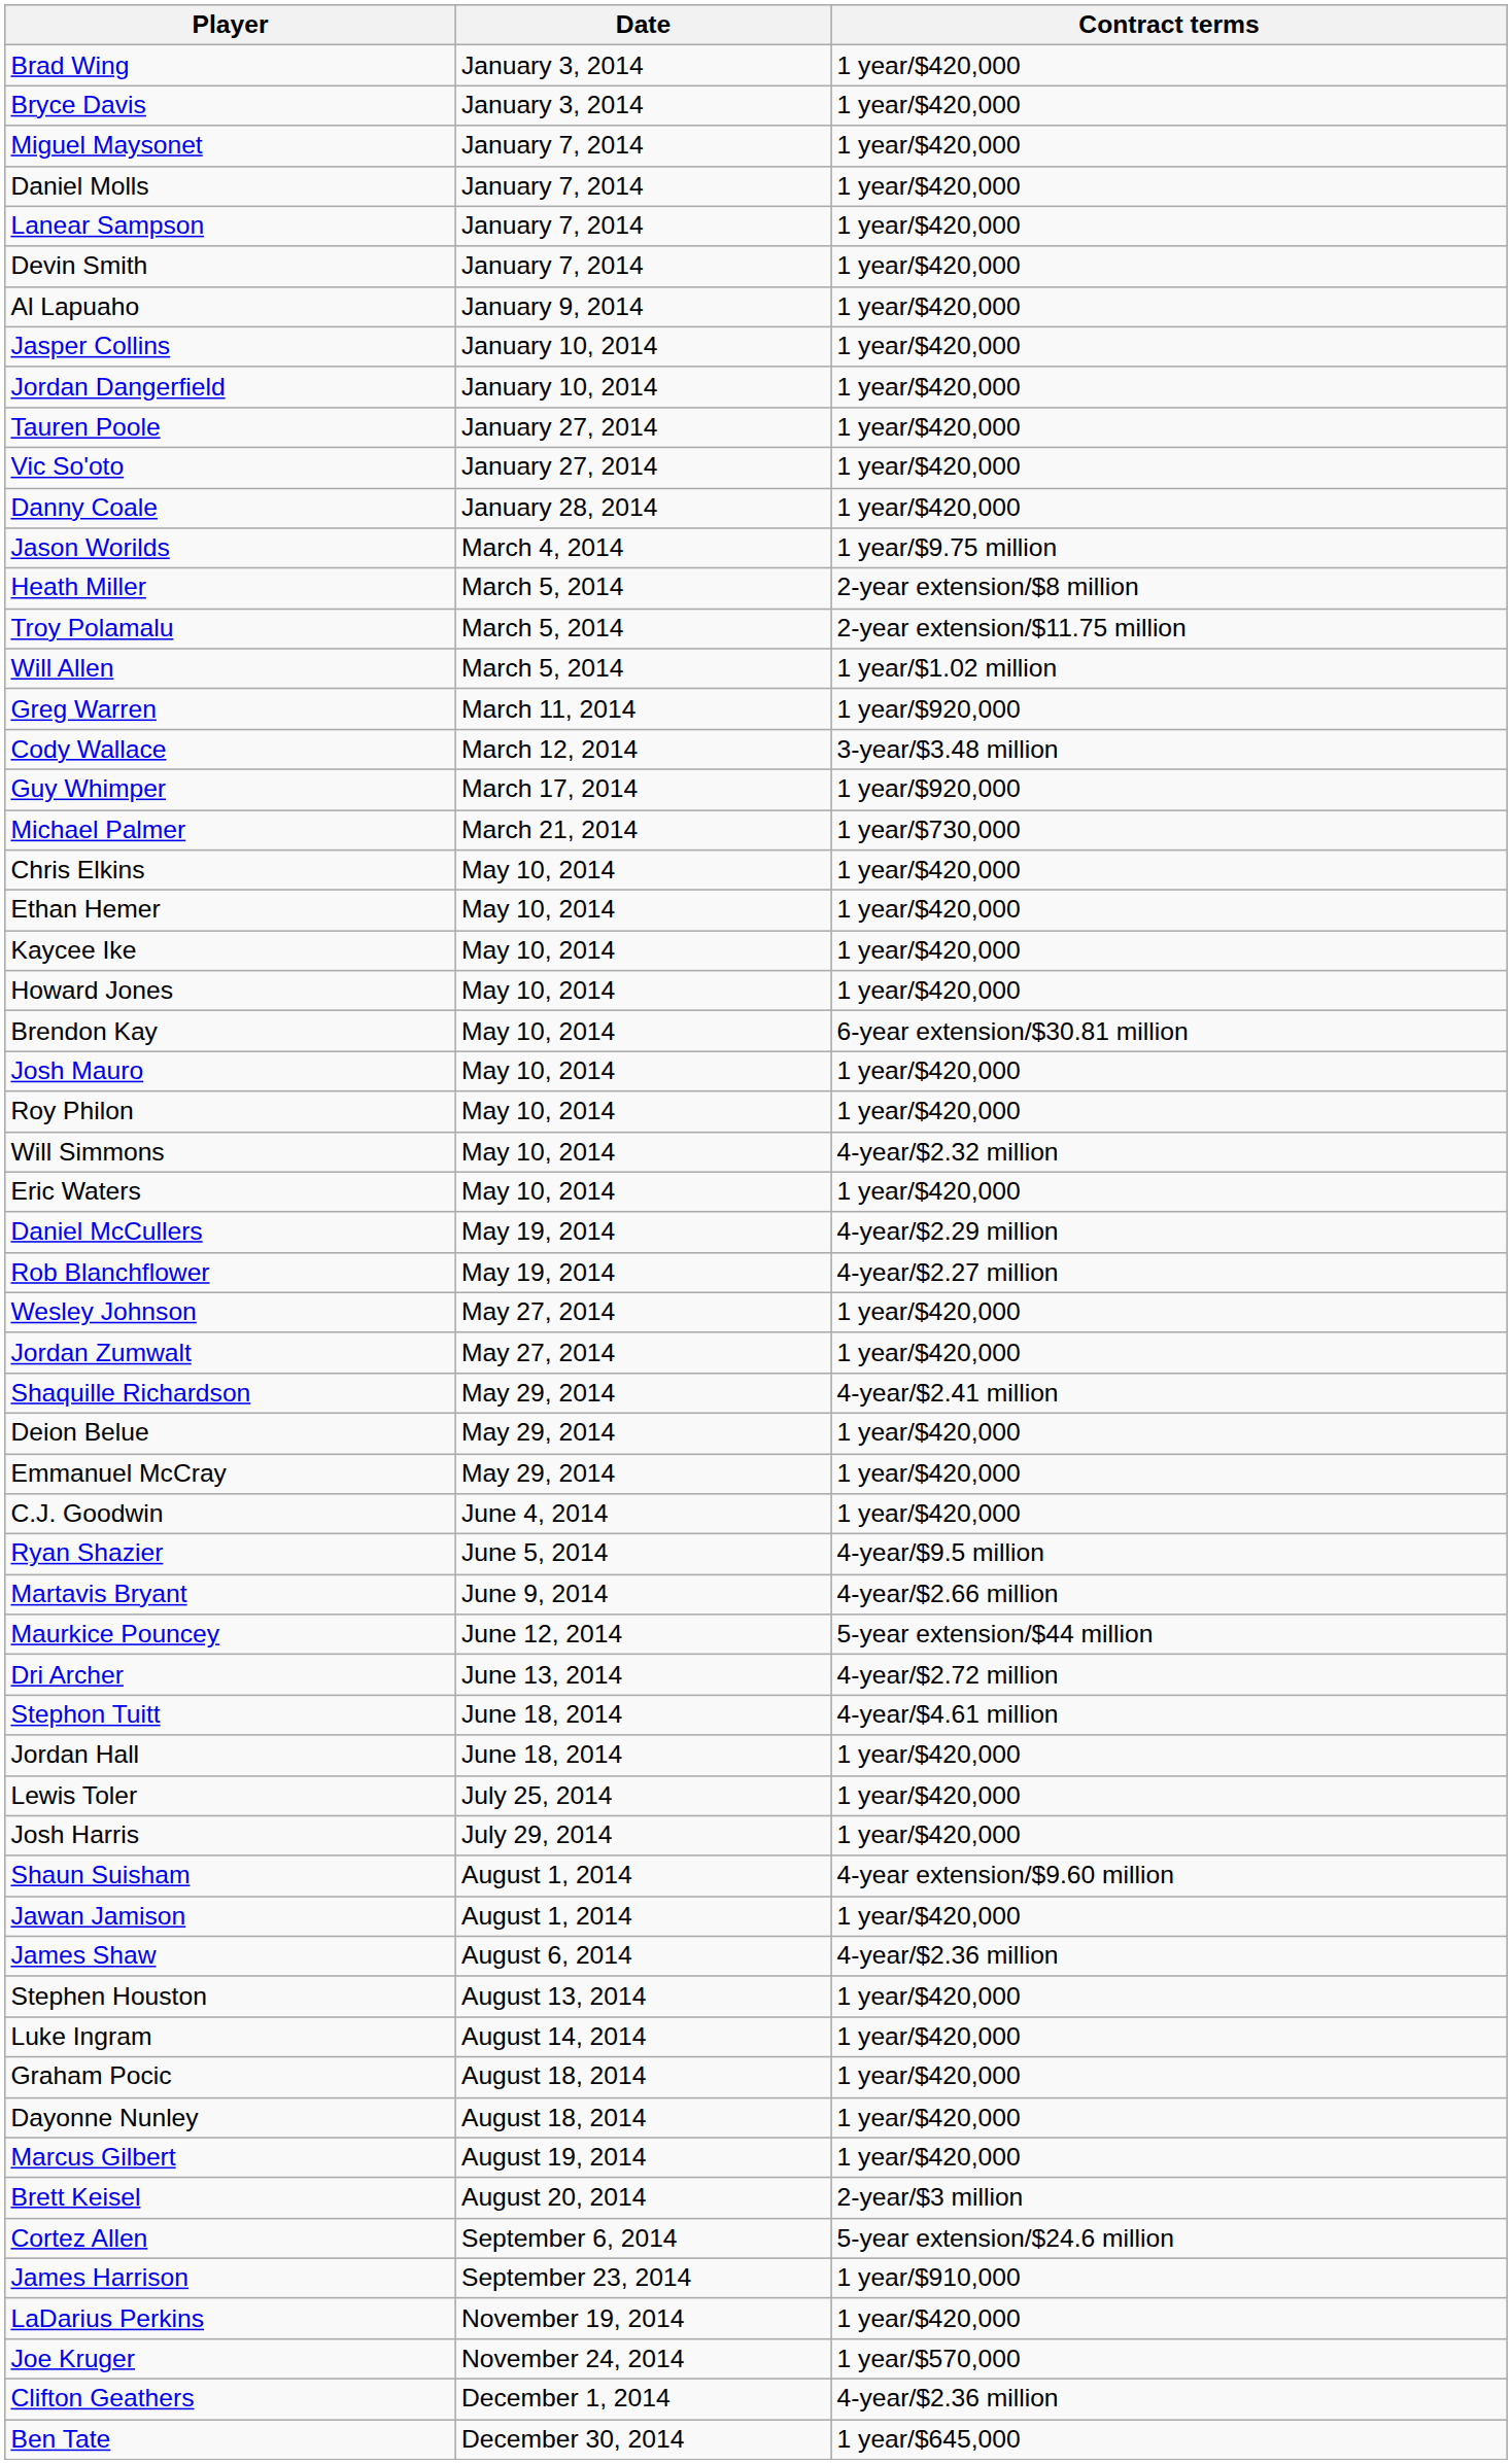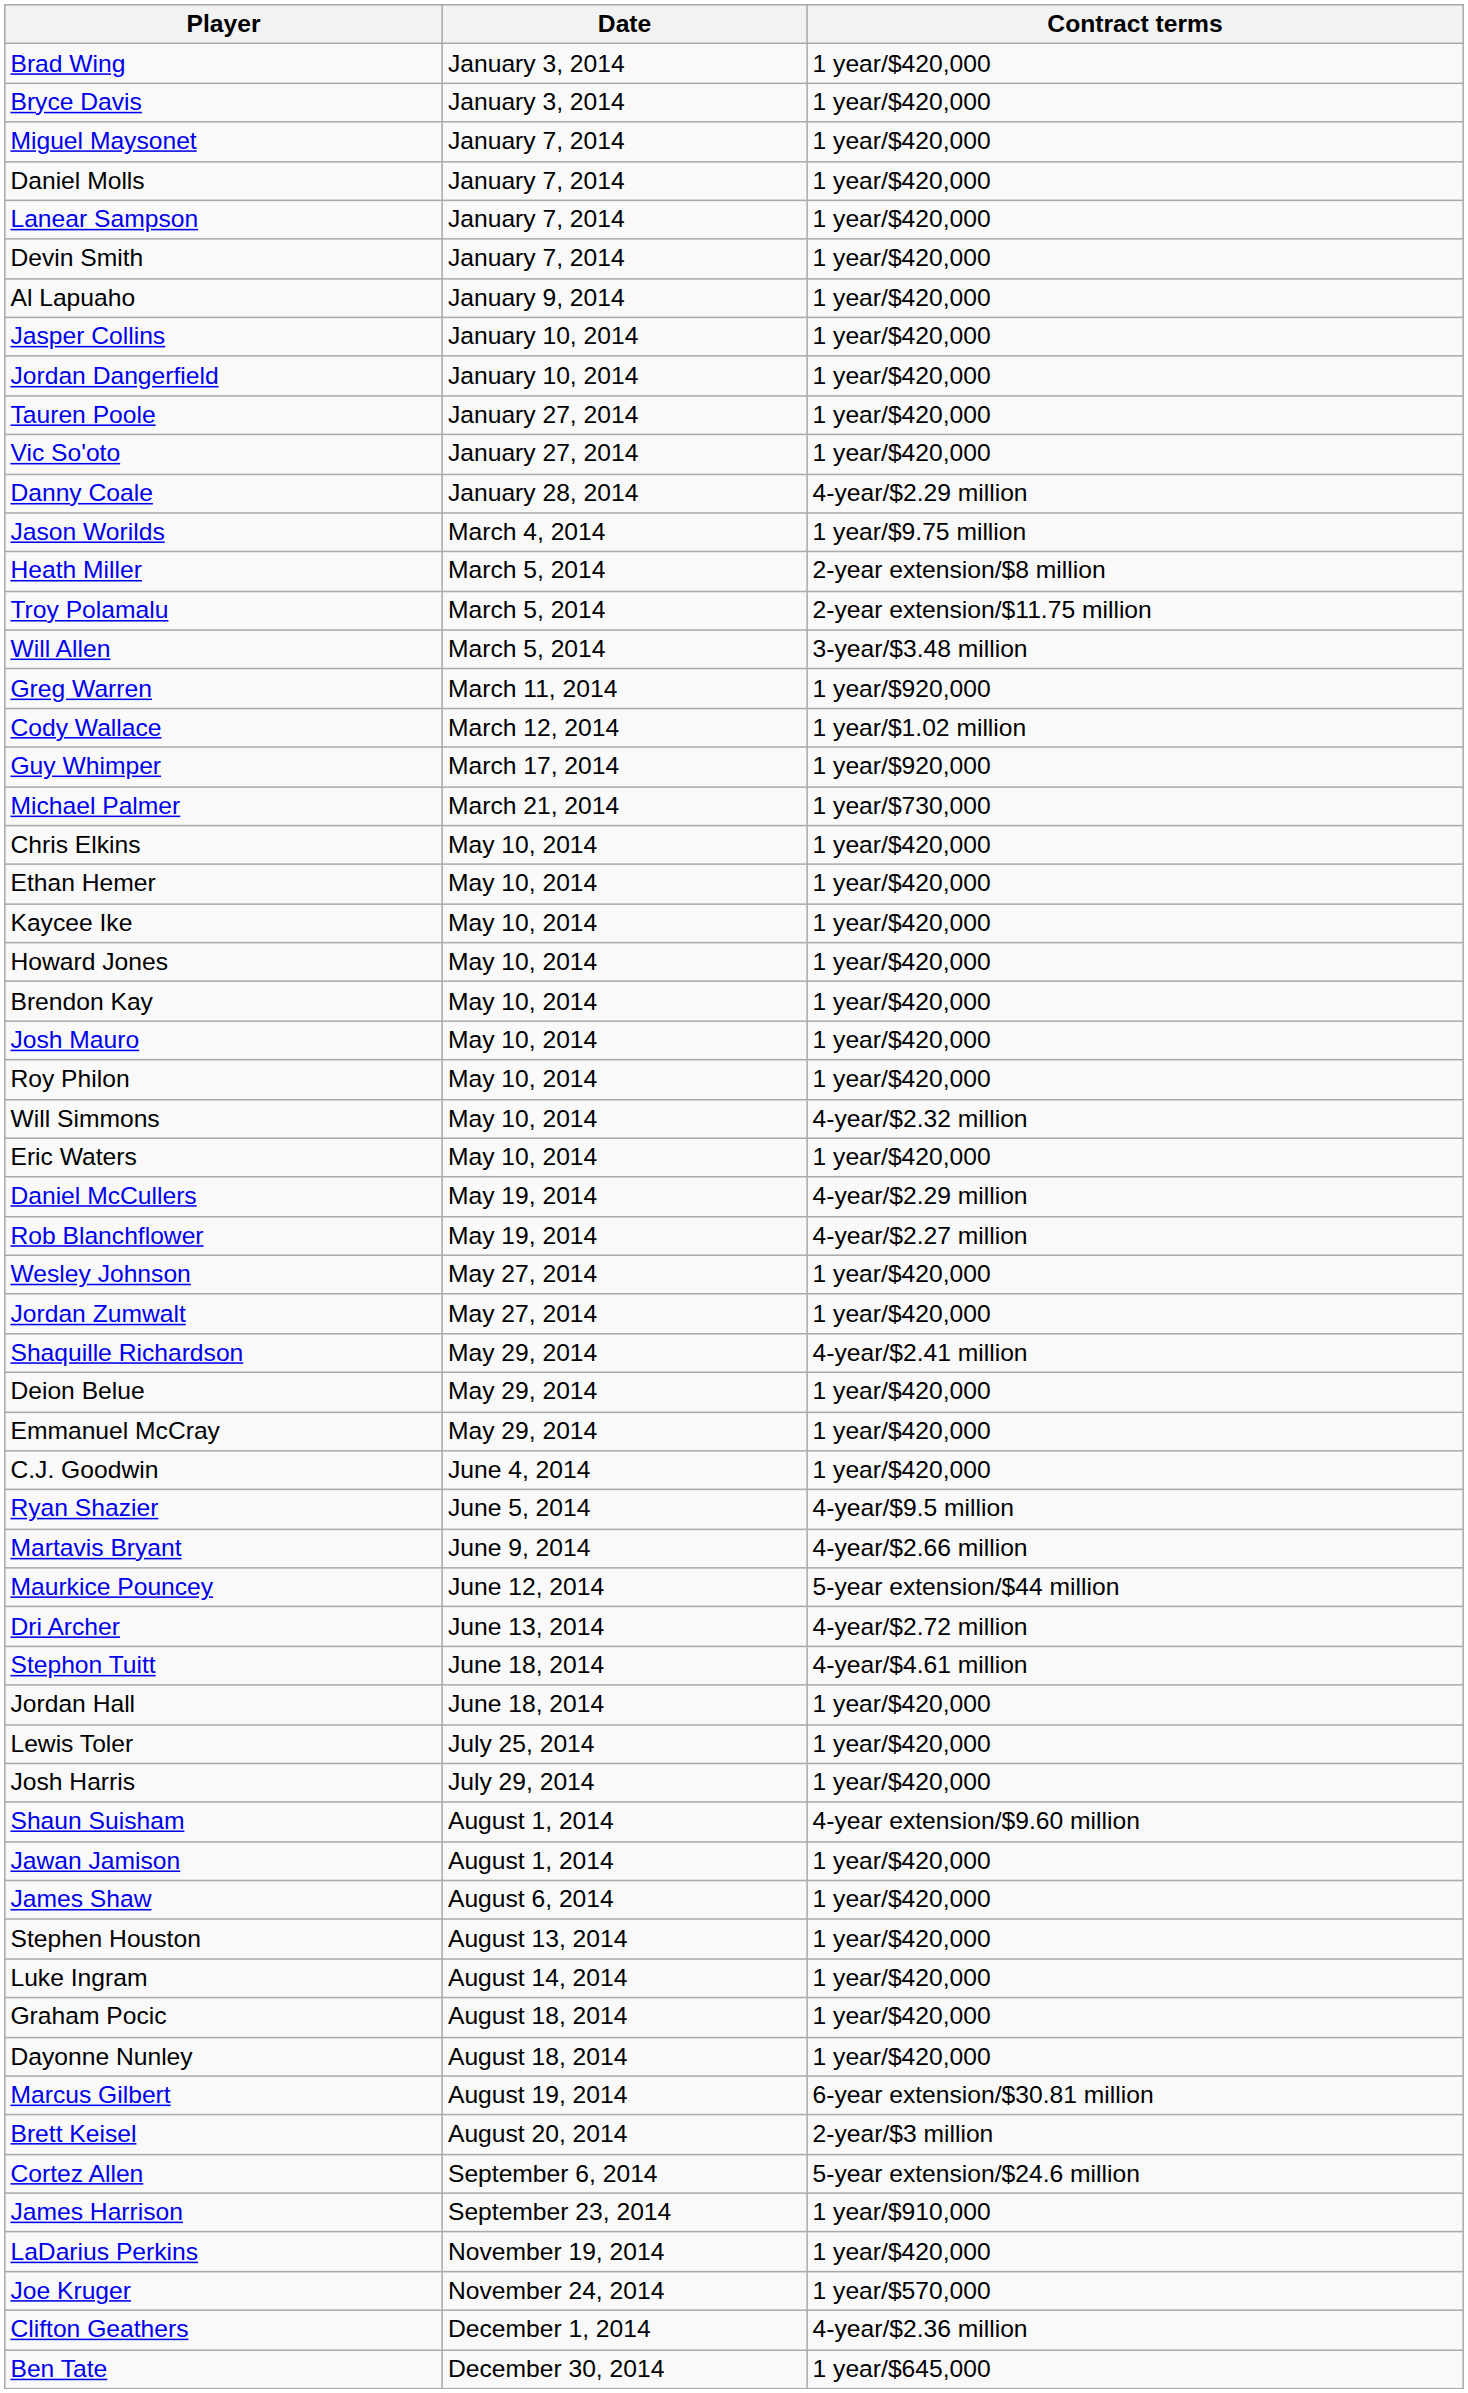 <table class="wikitable" style="width:75%;">
 <tr style="text-align:center; background:#ddd;">
 <th style="width:30%;">Player</th>
 <th style="width:25%;">Date</th>
 <th style="width:45%;">Contract terms</th>
 </tr>
 <tr>
 <td><a href='#'>Brad Wing</a></td>
 <td>January 3, 2014</td>
 <td>1 year/$420,000</td>
 </tr>
 <tr>
 <td><a href='#'>Bryce Davis</a></td>
 <td>January 3, 2014</td>
 <td>1 year/$420,000</td>
 </tr>
 <tr>
 <td><a href='#'>Miguel Maysonet</a></td>
 <td>January 7, 2014</td>
 <td>1 year/$420,000</td>
 </tr>
 <tr>
 <td>Daniel Molls</td>
 <td>January 7, 2014</td>
 <td>1 year/$420,000</td>
 </tr>
 <tr>
 <td><a href='#'>Lanear Sampson</a></td>
 <td>January 7, 2014</td>
 <td>1 year/$420,000</td>
 </tr>
 <tr>
 <td>Devin Smith</td>
 <td>January 7, 2014</td>
 <td>1 year/$420,000</td>
 </tr>
 <tr>
 <td>Al Lapuaho</td>
 <td>January 9, 2014</td>
 <td>1 year/$420,000</td>
 </tr>
 <tr>
 <td><a href='#'>Jasper Collins</a></td>
 <td>January 10, 2014</td>
 <td>1 year/$420,000</td>
 </tr>
 <tr>
 <td><a href='#'>Jordan Dangerfield</a></td>
 <td>January 10, 2014</td>
 <td>1 year/$420,000</td>
 </tr>
 <tr>
 <td><a href='#'>Tauren Poole</a></td>
 <td>January 27, 2014</td>
 <td>1 year/$420,000</td>
 </tr>
 <tr>
 <td><a href='#'>Vic So'oto</a></td>
 <td>January 27, 2014</td>
 <td>1 year/$420,000</td>
 </tr>
 <tr>
 <td><a href='#'>Danny Coale</a></td>
 <td>January 28, 2014</td>
-<td>1 year/$420,000</td>
+<td>4-year/$2.29 million</td>
 </tr>
 <tr>
 <td><a href='#'>Jason Worilds</a></td>
 <td>March 4, 2014</td>
 <td>1 year/$9.75 million</td>
 </tr>
 <tr>
 <td><a href='#'>Heath Miller</a></td>
 <td>March 5, 2014</td>
 <td>2-year extension/$8 million</td>
 </tr>
 <tr>
 <td><a href='#'>Troy Polamalu</a></td>
 <td>March 5, 2014</td>
 <td>2-year extension/$11.75 million</td>
 </tr>
 <tr>
 <td><a href='#'>Will Allen</a></td>
 <td>March 5, 2014</td>
-<td>1 year/$1.02 million</td>
+<td>3-year/$3.48 million</td>
 </tr>
 <tr>
 <td><a href='#'>Greg Warren</a></td>
 <td>March 11, 2014</td>
 <td>1 year/$920,000</td>
 </tr>
 <tr>
 <td><a href='#'>Cody Wallace</a></td>
 <td>March 12, 2014</td>
-<td>3-year/$3.48 million</td>
+<td>1 year/$1.02 million</td>
 </tr>
 <tr>
 <td><a href='#'>Guy Whimper</a></td>
 <td>March 17, 2014</td>
 <td>1 year/$920,000</td>
 </tr>
 <tr>
 <td><a href='#'>Michael Palmer</a></td>
 <td>March 21, 2014</td>
 <td>1 year/$730,000</td>
 </tr>
 <tr>
 <td>Chris Elkins</td>
 <td>May 10, 2014</td>
 <td>1 year/$420,000</td>
 </tr>
 <tr>
 <td>Ethan Hemer</td>
 <td>May 10, 2014</td>
 <td>1 year/$420,000</td>
 </tr>
 <tr>
 <td>Kaycee Ike</td>
 <td>May 10, 2014</td>
 <td>1 year/$420,000</td>
 </tr>
 <tr>
 <td>Howard Jones</td>
 <td>May 10, 2014</td>
 <td>1 year/$420,000</td>
 </tr>
 <tr>
 <td>Brendon Kay</td>
 <td>May 10, 2014</td>
-<td>6-year extension/$30.81 million</td>
+<td>1 year/$420,000</td>
 </tr>
 <tr>
 <td><a href='#'>Josh Mauro</a></td>
 <td>May 10, 2014</td>
 <td>1 year/$420,000</td>
 </tr>
 <tr>
 <td>Roy Philon</td>
 <td>May 10, 2014</td>
 <td>1 year/$420,000</td>
 </tr>
 <tr>
 <td>Will Simmons</td>
 <td>May 10, 2014</td>
 <td>4-year/$2.32 million</td>
 </tr>
 <tr>
 <td>Eric Waters</td>
 <td>May 10, 2014</td>
 <td>1 year/$420,000</td>
 </tr>
 <tr>
 <td><a href='#'>Daniel McCullers</a></td>
 <td>May 19, 2014</td>
 <td>4-year/$2.29 million</td>
 </tr>
 <tr>
 <td><a href='#'>Rob Blanchflower</a></td>
 <td>May 19, 2014</td>
 <td>4-year/$2.27 million</td>
 </tr>
 <tr>
 <td><a href='#'>Wesley Johnson</a></td>
 <td>May 27, 2014</td>
 <td>1 year/$420,000</td>
 </tr>
 <tr>
 <td><a href='#'>Jordan Zumwalt</a></td>
 <td>May 27, 2014</td>
 <td>1 year/$420,000</td>
 </tr>
 <tr>
 <td><a href='#'>Shaquille Richardson</a></td>
 <td>May 29, 2014</td>
 <td>4-year/$2.41 million</td>
 </tr>
 <tr>
 <td>Deion Belue</td>
 <td>May 29, 2014</td>
 <td>1 year/$420,000</td>
 </tr>
 <tr>
 <td>Emmanuel McCray</td>
 <td>May 29, 2014</td>
 <td>1 year/$420,000</td>
 </tr>
 <tr>
 <td>C.J. Goodwin</td>
 <td>June 4, 2014</td>
 <td>1 year/$420,000</td>
 </tr>
 <tr>
 <td><a href='#'>Ryan Shazier</a></td>
 <td>June 5, 2014</td>
 <td>4-year/$9.5 million</td>
 </tr>
 <tr>
 <td><a href='#'>Martavis Bryant</a></td>
 <td>June 9, 2014</td>
 <td>4-year/$2.66 million</td>
 </tr>
 <tr>
 <td><a href='#'>Maurkice Pouncey</a></td>
 <td>June 12, 2014</td>
 <td>5-year extension/$44 million</td>
 </tr>
 <tr>
 <td><a href='#'>Dri Archer</a></td>
 <td>June 13, 2014</td>
 <td>4-year/$2.72 million</td>
 </tr>
 <tr>
 <td><a href='#'>Stephon Tuitt</a></td>
 <td>June 18, 2014</td>
 <td>4-year/$4.61 million</td>
 </tr>
 <tr>
 <td>Jordan Hall</td>
 <td>June 18, 2014</td>
 <td>1 year/$420,000</td>
 </tr>
 <tr>
 <td>Lewis Toler</td>
 <td>July 25, 2014</td>
 <td>1 year/$420,000</td>
 </tr>
 <tr>
 <td>Josh Harris</td>
 <td>July 29, 2014</td>
 <td>1 year/$420,000</td>
 </tr>
 <tr>
 <td><a href='#'>Shaun Suisham</a></td>
 <td>August 1, 2014</td>
 <td>4-year extension/$9.60 million</td>
 </tr>
 <tr>
 <td><a href='#'>Jawan Jamison</a></td>
 <td>August 1, 2014</td>
 <td>1 year/$420,000</td>
 </tr>
 <tr>
 <td><a href='#'>James Shaw</a></td>
 <td>August 6, 2014</td>
-<td>4-year/$2.36 million</td>
+<td>1 year/$420,000</td>
 </tr>
 <tr>
 <td>Stephen Houston</td>
 <td>August 13, 2014</td>
 <td>1 year/$420,000</td>
 </tr>
 <tr>
 <td>Luke Ingram</td>
 <td>August 14, 2014</td>
 <td>1 year/$420,000</td>
 </tr>
 <tr>
 <td>Graham Pocic</td>
 <td>August 18, 2014</td>
 <td>1 year/$420,000</td>
 </tr>
 <tr>
 <td>Dayonne Nunley</td>
 <td>August 18, 2014</td>
 <td>1 year/$420,000</td>
 </tr>
 <tr>
 <td><a href='#'>Marcus Gilbert</a></td>
 <td>August 19, 2014</td>
-<td>1 year/$420,000</td>
+<td>6-year extension/$30.81 million</td>
 </tr>
 <tr>
 <td><a href='#'>Brett Keisel</a></td>
 <td>August 20, 2014</td>
 <td>2-year/$3 million</td>
 </tr>
 <tr>
 <td><a href='#'>Cortez Allen</a></td>
 <td>September 6, 2014</td>
 <td>5-year extension/$24.6 million</td>
 </tr>
 <tr>
 <td><a href='#'>James Harrison</a></td>
 <td>September 23, 2014</td>
 <td>1 year/$910,000</td>
 </tr>
 <tr>
 <td><a href='#'>LaDarius Perkins</a></td>
 <td>November 19, 2014</td>
 <td>1 year/$420,000</td>
 </tr>
 <tr>
 <td><a href='#'>Joe Kruger</a></td>
 <td>November 24, 2014</td>
 <td>1 year/$570,000</td>
 </tr>
 <tr>
 <td><a href='#'>Clifton Geathers</a></td>
 <td>December 1, 2014</td>
 <td>4-year/$2.36 million</td>
 </tr>
 <tr>
 <td><a href='#'>Ben Tate</a></td>
 <td>December 30, 2014</td>
 <td>1 year/$645,000</td>
 </tr>
 </table>
